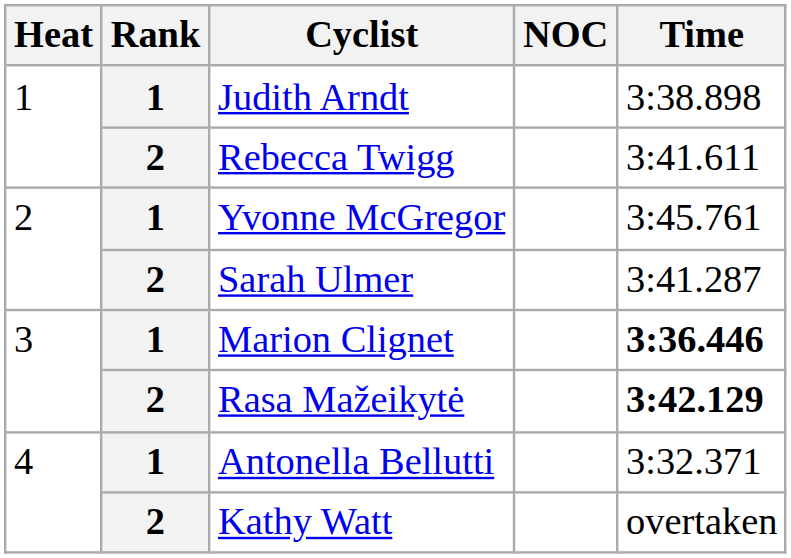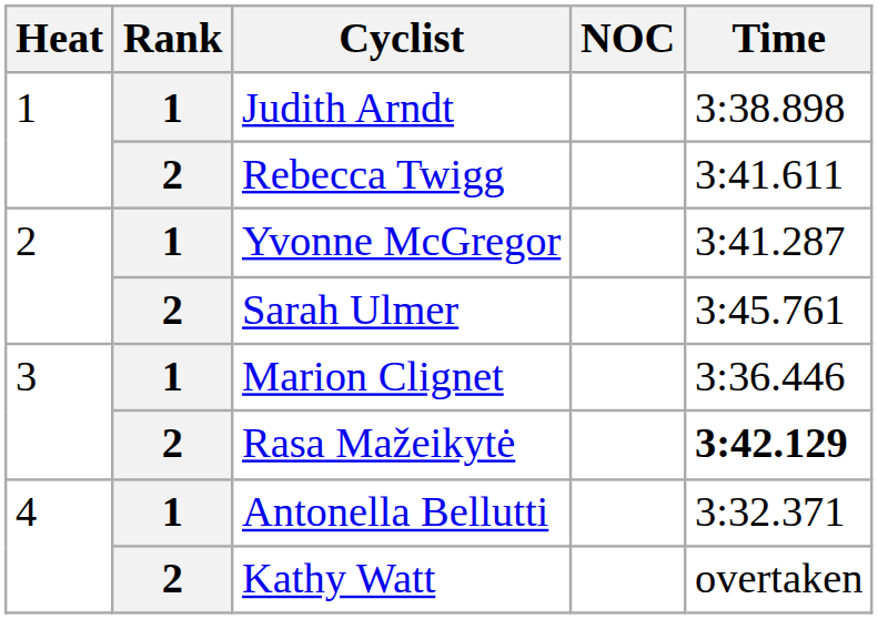 <table class="wikitable">
 <tr>
 <th>Heat</th>
 <th>Rank</th>
 <th>Cyclist</th>
 <th>NOC</th>
 <th>Time</th>
 </tr>
 <tr align="left" valign="top" bgcolor="#FFFFFF">
 <td rowspan=2 valign="top">1</td>
 <th>1</th>
 <td><a href='#'>Judith Arndt</a></td>
 <td></td>
 <td align="left">3:38.898</td>
 </tr>
 <tr align="left" valign="top" bgcolor="#FFFFFF">
 <th>2</th>
 <td><a href='#'>Rebecca Twigg</a></td>
 <td></td>
 <td align="left">3:41.611</td>
 </tr>
 <tr align="left" valign="top" bgcolor="#FFFFFF">
 <td rowspan=2 valign="top">2</td>
 <th>1</th>
 <td><a href='#'>Yvonne McGregor</a></td>
 <td></td>
-<td align="left">3:45.761</td>
+<td align="left">3:41.287</td>
 </tr>
 <tr align="left" valign="top" bgcolor="#FFFFFF">
 <th>2</th>
 <td><a href='#'>Sarah Ulmer</a></td>
 <td></td>
-<td align="left">3:41.287</td>
+<td align="left">3:45.761</td>
 </tr>
 <tr align="left" valign="top" bgcolor="#FFFFFF">
 <td rowspan=2 valign="top">3</td>
 <th>1</th>
 <td><a href='#'>Marion Clignet</a></td>
 <td></td>
-<td align="left"><strong>3:36.446</strong></td>
+<td align="left">3:36.446</td>
 </tr>
 <tr align="left" valign="top" bgcolor="#FFFFFF">
 <th>2</th>
 <td><a href='#'>Rasa Mažeikytė</a></td>
 <td></td>
 <td align="left"><strong>3:42.129</strong></td>
 </tr>
 <tr align="left" valign="top" bgcolor="#FFFFFF">
 <td rowspan=2 valign="top">4</td>
 <th>1</th>
 <td><a href='#'>Antonella Bellutti</a></td>
 <td></td>
 <td align="left">3:32.371 </td>
 </tr>
 <tr align="left" valign="top" bgcolor="#FFFFFF">
 <th>2</th>
 <td><a href='#'>Kathy Watt</a></td>
 <td></td>
 <td align="left">overtaken</td>
 </tr>
 </table>
